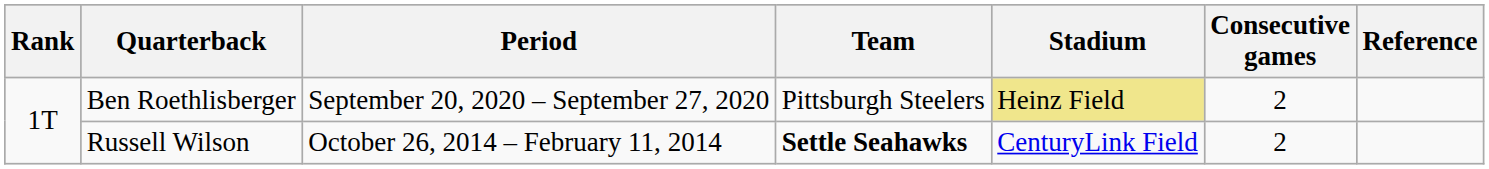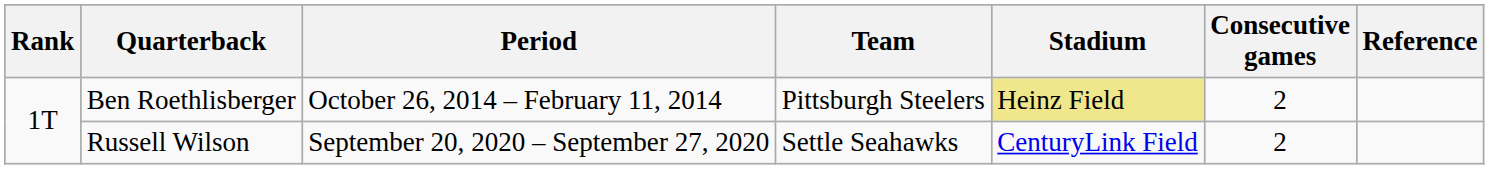 <table class="wikitable">
 <tr>
 <th>Rank</th>
 <th>Quarterback</th>
 <th>Period</th>
 <th>Team</th>
 <th>Stadium</th>
 <th>Consecutive<br>games</th>
 <th>Reference</th>
 </tr>
 <tr>
 <td style="text-align:center;" rowspan="2">1T</td>
 <td>Ben Roethlisberger</td>
-<td>September 20, 2020 – September 27, 2020</td>
+<td>October 26, 2014 – February 11, 2014</td>
 <td>Pittsburgh Steelers</td>
 <td style="background: khaki;">Heinz Field</td>
 <td style="text-align:center;">2</td>
 <td style="text-align:center;"></td>
 </tr>
 <tr>
 <td>Russell Wilson</td>
-<td>October 26, 2014 – February 11, 2014</td>
-<td><strong>Settle Seahawks</strong></td>
+<td>September 20, 2020 – September 27, 2020</td>
+<td>Settle Seahawks</td>
 <td><a href='#'>CenturyLink Field</a></td>
 <td style="text-align:center;">2</td>
 <td style="text-align:center;"></td>
 </tr>
 </table>
